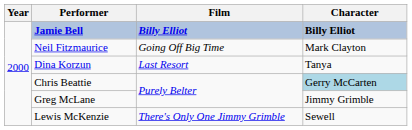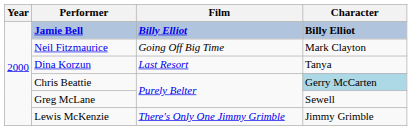 <table class="wikitable" width="95%" cellpadding="5">
 <tr>
 <th width="5%">Year</th>
 <th width="25%">Performer</th>
 <th width="40%">Film</th>
 <th width="25%">Character</th>
 </tr>
 <tr>
 <td rowspan="6" style="text-align:center;"><a href='#'>2000</a><br><br></td>
 <td style="background:#B0C4DE"><strong><a href='#'>Jamie Bell</a></strong></td>
 <td style="background:#B0C4DE"><strong><em><a href='#'>Billy Elliot</a></em></strong></td>
 <td style="background:#B0C4DE"><strong>Billy Elliot</strong></td>
 </tr>
 <tr>
 <td><a href='#'>Neil Fitzmaurice</a></td>
 <td><em>Going Off Big Time</em></td>
 <td>Mark Clayton</td>
 </tr>
 <tr>
 <td><a href='#'>Dina Korzun</a></td>
 <td><em><a href='#'>Last Resort</a></em></td>
 <td>Tanya</td>
 </tr>
 <tr>
 <td>Chris Beattie</td>
 <td rowspan="2"><em><a href='#'>Purely Belter</a></em></td>
 <td style="background: lightblue;">Gerry McCarten</td>
 </tr>
 <tr>
 <td>Greg McLane</td>
-<td>Jimmy Grimble</td>
+<td>Sewell</td>
 </tr>
 <tr>
 <td>Lewis McKenzie</td>
 <td><em><a href='#'>There's Only One Jimmy Grimble</a></em></td>
-<td>Sewell</td>
+<td>Jimmy Grimble</td>
 </tr>
 </table>
